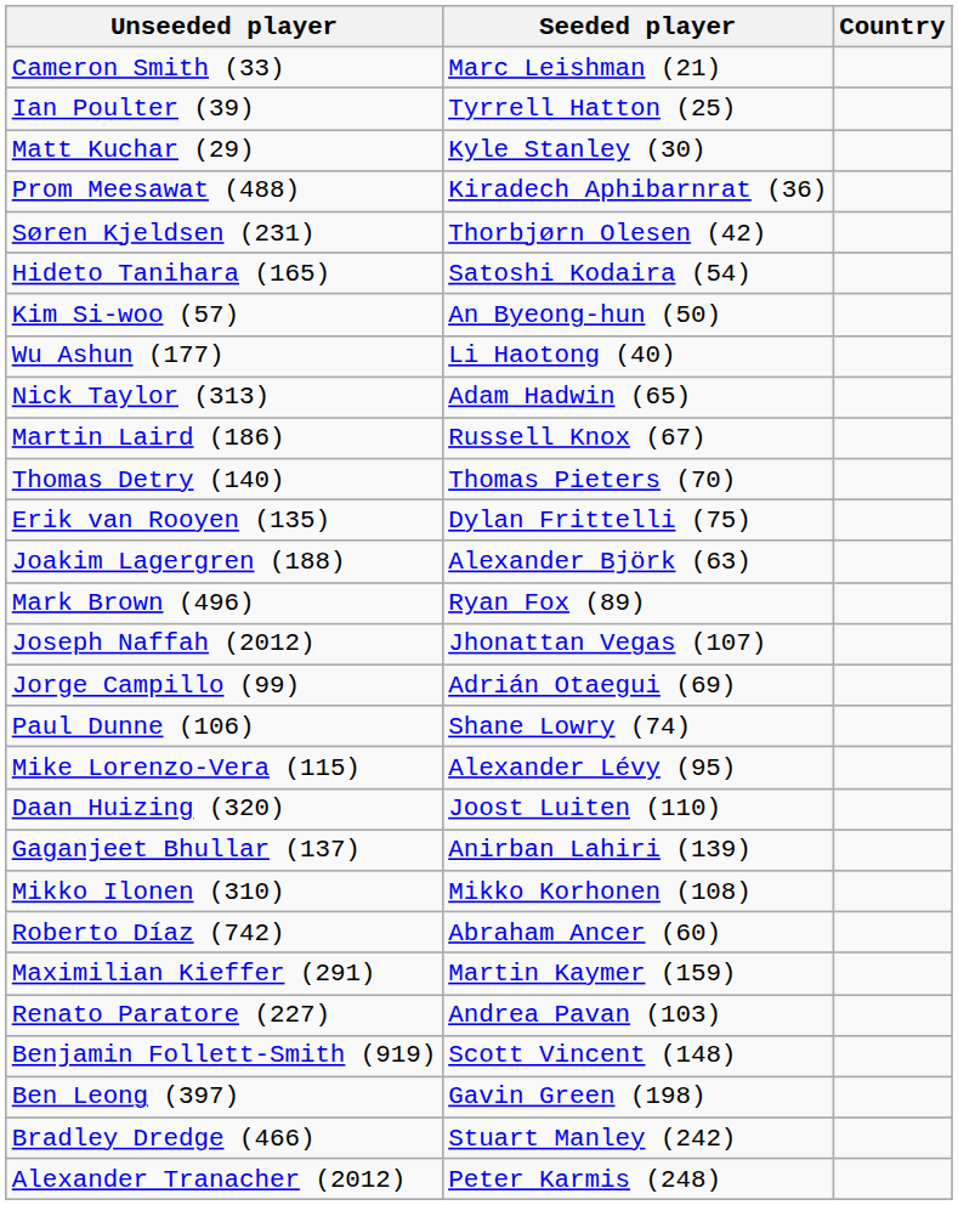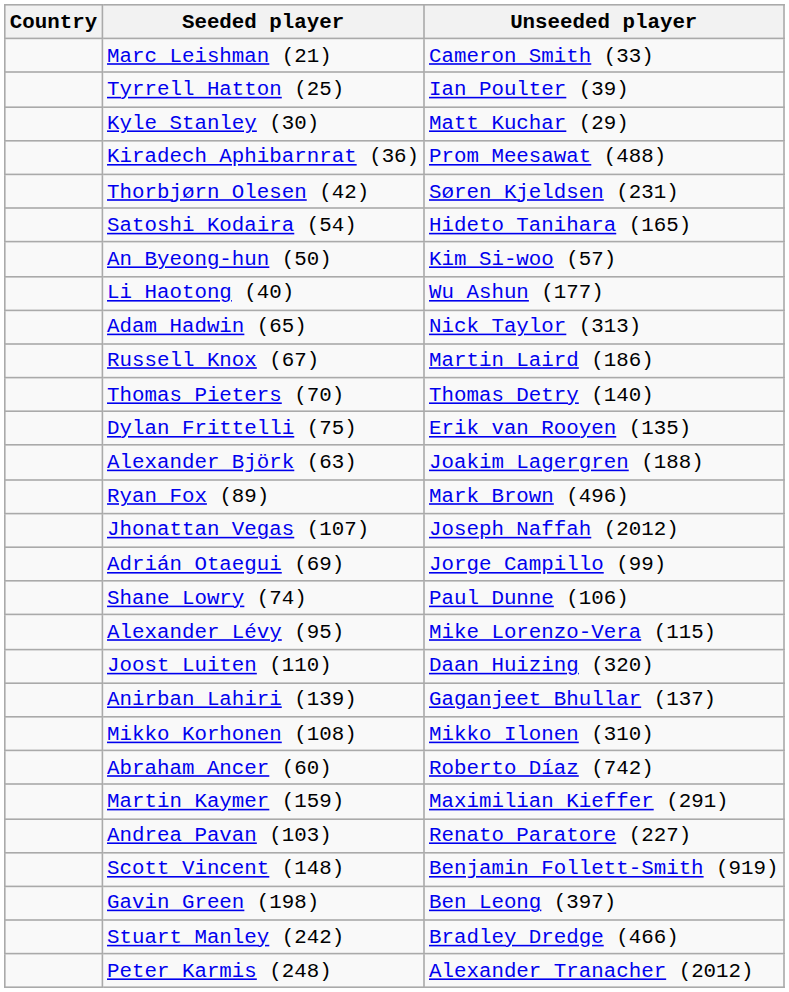 <table class="wikitable sortable">
 <tr>
+<th>Country</th>
+<th>Seeded player</th>
 <th>Unseeded player</th>
-<th>Seeded player</th>
-<th>Country</th>
 </tr>
 <tr>
+<td></td>
+<td><a href='#'>Marc Leishman</a> (21)</td>
 <td><a href='#'>Cameron Smith</a> (33)</td>
-<td><a href='#'>Marc Leishman</a> (21)</td>
-<td></td>
 </tr>
 <tr>
+<td></td>
+<td><a href='#'>Tyrrell Hatton</a> (25)</td>
 <td><a href='#'>Ian Poulter</a> (39)</td>
-<td><a href='#'>Tyrrell Hatton</a> (25)</td>
-<td></td>
 </tr>
 <tr>
+<td></td>
+<td><a href='#'>Kyle Stanley</a> (30)</td>
 <td><a href='#'>Matt Kuchar</a> (29)</td>
-<td><a href='#'>Kyle Stanley</a> (30)</td>
-<td></td>
 </tr>
 <tr>
+<td></td>
+<td><a href='#'>Kiradech Aphibarnrat</a> (36)</td>
 <td><a href='#'>Prom Meesawat</a> (488)</td>
-<td><a href='#'>Kiradech Aphibarnrat</a> (36)</td>
-<td></td>
 </tr>
 <tr>
+<td></td>
+<td><a href='#'>Thorbjørn Olesen</a> (42)</td>
 <td><a href='#'>Søren Kjeldsen</a> (231)</td>
-<td><a href='#'>Thorbjørn Olesen</a> (42)</td>
-<td></td>
 </tr>
 <tr>
+<td></td>
+<td><a href='#'>Satoshi Kodaira</a> (54)</td>
 <td><a href='#'>Hideto Tanihara</a> (165)</td>
-<td><a href='#'>Satoshi Kodaira</a> (54)</td>
-<td></td>
 </tr>
 <tr>
+<td></td>
+<td><a href='#'>An Byeong-hun</a> (50)</td>
 <td><a href='#'>Kim Si-woo</a> (57)</td>
-<td><a href='#'>An Byeong-hun</a> (50)</td>
-<td></td>
 </tr>
 <tr>
+<td></td>
+<td><a href='#'>Li Haotong</a> (40)</td>
 <td><a href='#'>Wu Ashun</a> (177)</td>
-<td><a href='#'>Li Haotong</a> (40)</td>
-<td></td>
 </tr>
 <tr>
+<td></td>
+<td><a href='#'>Adam Hadwin</a> (65)</td>
 <td><a href='#'>Nick Taylor</a> (313)</td>
-<td><a href='#'>Adam Hadwin</a> (65)</td>
-<td></td>
 </tr>
 <tr>
+<td></td>
+<td><a href='#'>Russell Knox</a> (67)</td>
 <td><a href='#'>Martin Laird</a> (186)</td>
-<td><a href='#'>Russell Knox</a> (67)</td>
-<td></td>
 </tr>
 <tr>
+<td></td>
+<td><a href='#'>Thomas Pieters</a> (70)</td>
 <td><a href='#'>Thomas Detry</a> (140)</td>
-<td><a href='#'>Thomas Pieters</a> (70)</td>
-<td></td>
 </tr>
 <tr>
+<td></td>
+<td><a href='#'>Dylan Frittelli</a> (75)</td>
 <td><a href='#'>Erik van Rooyen</a> (135)</td>
-<td><a href='#'>Dylan Frittelli</a> (75)</td>
-<td></td>
 </tr>
 <tr>
+<td></td>
+<td><a href='#'>Alexander Björk</a> (63)</td>
 <td><a href='#'>Joakim Lagergren</a> (188)</td>
-<td><a href='#'>Alexander Björk</a> (63)</td>
-<td></td>
 </tr>
 <tr>
+<td></td>
+<td><a href='#'>Ryan Fox</a> (89)</td>
 <td><a href='#'>Mark Brown</a> (496)</td>
-<td><a href='#'>Ryan Fox</a> (89)</td>
-<td></td>
 </tr>
 <tr>
+<td></td>
+<td><a href='#'>Jhonattan Vegas</a> (107)</td>
 <td><a href='#'>Joseph Naffah</a> (2012)</td>
-<td><a href='#'>Jhonattan Vegas</a> (107)</td>
-<td></td>
 </tr>
 <tr>
+<td></td>
+<td><a href='#'>Adrián Otaegui</a> (69)</td>
 <td><a href='#'>Jorge Campillo</a> (99)</td>
-<td><a href='#'>Adrián Otaegui</a> (69)</td>
-<td></td>
 </tr>
 <tr>
+<td></td>
+<td><a href='#'>Shane Lowry</a> (74)</td>
 <td><a href='#'>Paul Dunne</a> (106)</td>
-<td><a href='#'>Shane Lowry</a> (74)</td>
-<td></td>
 </tr>
 <tr>
+<td></td>
+<td><a href='#'>Alexander Lévy</a> (95)</td>
 <td><a href='#'>Mike Lorenzo-Vera</a> (115)</td>
-<td><a href='#'>Alexander Lévy</a> (95)</td>
-<td></td>
 </tr>
 <tr>
+<td></td>
+<td><a href='#'>Joost Luiten</a> (110)</td>
 <td><a href='#'>Daan Huizing</a> (320)</td>
-<td><a href='#'>Joost Luiten</a> (110)</td>
-<td></td>
 </tr>
 <tr>
+<td></td>
+<td><a href='#'>Anirban Lahiri</a> (139)</td>
 <td><a href='#'>Gaganjeet Bhullar</a> (137)</td>
-<td><a href='#'>Anirban Lahiri</a> (139)</td>
-<td></td>
 </tr>
 <tr>
+<td></td>
+<td><a href='#'>Mikko Korhonen</a> (108)</td>
 <td><a href='#'>Mikko Ilonen</a> (310)</td>
-<td><a href='#'>Mikko Korhonen</a> (108)</td>
-<td></td>
 </tr>
 <tr>
+<td></td>
+<td><a href='#'>Abraham Ancer</a> (60)</td>
 <td><a href='#'>Roberto Díaz</a> (742)</td>
-<td><a href='#'>Abraham Ancer</a> (60)</td>
-<td></td>
 </tr>
 <tr>
+<td></td>
+<td><a href='#'>Martin Kaymer</a> (159)</td>
 <td><a href='#'>Maximilian Kieffer</a> (291)</td>
-<td><a href='#'>Martin Kaymer</a> (159)</td>
-<td></td>
 </tr>
 <tr>
+<td></td>
+<td><a href='#'>Andrea Pavan</a> (103)</td>
 <td><a href='#'>Renato Paratore</a> (227)</td>
-<td><a href='#'>Andrea Pavan</a> (103)</td>
-<td></td>
 </tr>
 <tr>
+<td></td>
+<td><a href='#'>Scott Vincent</a> (148)</td>
 <td><a href='#'>Benjamin Follett-Smith</a> (919)</td>
-<td><a href='#'>Scott Vincent</a> (148)</td>
-<td></td>
 </tr>
 <tr>
+<td></td>
+<td><a href='#'>Gavin Green</a> (198)</td>
 <td><a href='#'>Ben Leong</a> (397)</td>
-<td><a href='#'>Gavin Green</a> (198)</td>
-<td></td>
 </tr>
 <tr>
+<td></td>
+<td><a href='#'>Stuart Manley</a> (242)</td>
 <td><a href='#'>Bradley Dredge</a> (466)</td>
-<td><a href='#'>Stuart Manley</a> (242)</td>
-<td></td>
 </tr>
 <tr>
+<td></td>
+<td><a href='#'>Peter Karmis</a> (248)</td>
 <td><a href='#'>Alexander Tranacher</a> (2012)</td>
-<td><a href='#'>Peter Karmis</a> (248)</td>
-<td></td>
 </tr>
 </table>
